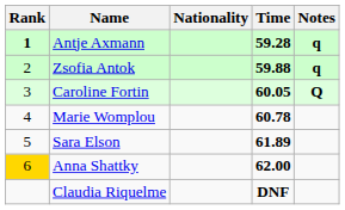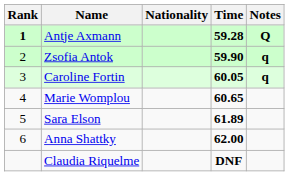 <table class="wikitable sortable" style="text-align:center">
 <tr>
 <th>Rank</th>
 <th>Name</th>
 <th>Nationality</th>
 <th>Time</th>
 <th>Notes</th>
 </tr>
 <tr bgcolor=ccffcc>
 <td><strong>1</strong></td>
 <td align=left><a href='#'>Antje Axmann</a></td>
 <td align=left></td>
 <td><strong>59.28</strong></td>
-<td><strong>q</strong></td>
+<td><strong>Q</strong></td>
 </tr>
 <tr bgcolor=ccffcc>
 <td>2</td>
 <td align=left><a href='#'>Zsofia Antok</a></td>
 <td align=left></td>
-<td><strong>59.88</strong></td>
+<td><strong>59.90</strong></td>
 <td><strong>q</strong></td>
 </tr>
 <tr bgcolor=ddffdd>
 <td>3</td>
 <td align=left><a href='#'>Caroline Fortin</a></td>
 <td align=left></td>
 <td><strong>60.05</strong></td>
-<td><strong>Q</strong></td>
+<td><strong>q</strong></td>
 </tr>
 <tr>
 <td>4</td>
 <td align=left><a href='#'>Marie Womplou</a></td>
 <td align=left></td>
-<td><strong>60.78</strong></td>
+<td><strong>60.65</strong></td>
 <td></td>
 </tr>
 <tr>
 <td>5</td>
 <td align=left><a href='#'>Sara Elson</a></td>
 <td align=left></td>
 <td><strong>61.89</strong></td>
 <td></td>
 </tr>
 <tr>
-<td style="background: gold;">6</td>
+<td>6</td>
 <td align=left><a href='#'>Anna Shattky</a></td>
 <td align=left></td>
 <td><strong>62.00</strong></td>
 <td></td>
 </tr>
 <tr>
 <td></td>
 <td align=left><a href='#'>Claudia Riquelme</a></td>
 <td align=left></td>
 <td><strong>DNF</strong></td>
 <td></td>
 </tr>
 </table>
